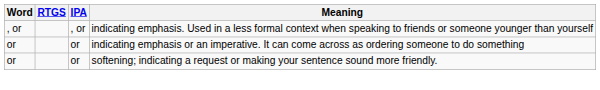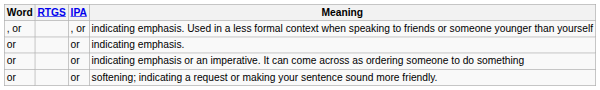 <table class="wikitable">
 <tr>
 <th>Word</th>
 <th><a href='#'>RTGS</a></th>
 <th><a href='#'>IPA</a></th>
 <th>Meaning</th>
 </tr>
 <tr>
 <td>,  or </td>
 <td></td>
 <td>,  or </td>
 <td>indicating emphasis. Used in a less formal context when speaking to friends or someone younger than yourself</td>
 </tr>
 <tr>
 <td> or </td>
 <td></td>
 <td> or </td>
+<td>indicating emphasis.</td>
+</tr>
+<tr>
+<td> or </td>
+<td></td>
+<td> or </td>
 <td>indicating emphasis or an imperative. It can come across as ordering someone to do something</td>
 </tr>
 <tr>
 <td> or </td>
 <td></td>
 <td> or </td>
 <td>softening; indicating a request or making your sentence sound more friendly.</td>
 </tr>
 </table>
